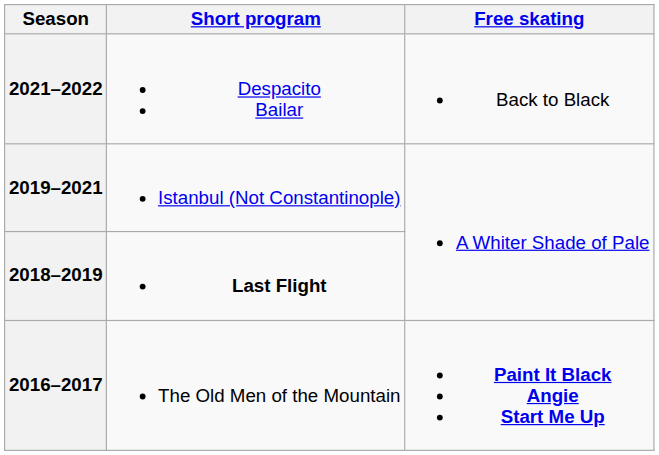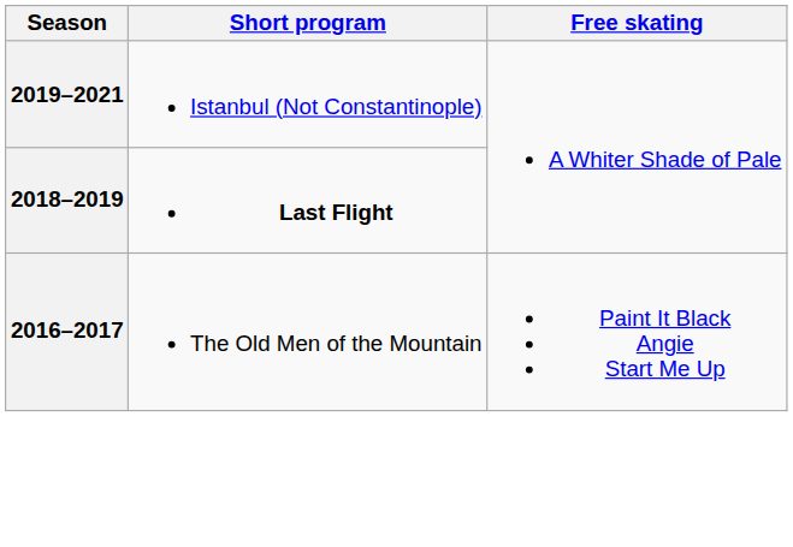 <table class=wikitable style=text-align:center>
 <tr>
 <th>Season</th>
 <th><a href='#'>Short program</a></th>
 <th><a href='#'>Free skating</a></th>
-</tr>
-<tr>
-<th>2021–2022 <br> </th>
-<td><br><ul><li><a href='#'>Despacito</a> <br></li><li><a href='#'>Bailar</a> <br> </li></ul></td>
-<td><br><ul><li>Back to Black <br></li></ul></td>
 </tr>
 <tr>
 <th>2019–2021 <br> </th>
 <td><br><ul><li><a href='#'>Istanbul (Not Constantinople)</a> <br></li></ul></td>
 <td rowspan=2><br><ul><li><a href='#'>A Whiter Shade of Pale</a> <br></li></ul></td>
 </tr>
 <tr>
 <th>2018–2019 <br> </th>
 <td><strong><br><ul><li>Last Flight <br></li></ul></strong></td>
 </tr>
 <tr>
 <th>2016–2017 <br> </th>
 <td><br><ul><li>The Old Men of the Mountain <br></li></ul></td>
-<td><strong><br><ul><li><a href='#'>Paint It Black</a> <br></li><li><a href='#'>Angie</a> <br></li><li><a href='#'>Start Me Up</a> <br></li></ul></strong></td>
+<td><br><ul><li><a href='#'>Paint It Black</a> <br></li><li><a href='#'>Angie</a> <br></li><li><a href='#'>Start Me Up</a> <br></li></ul></td>
 </tr>
 </table>
